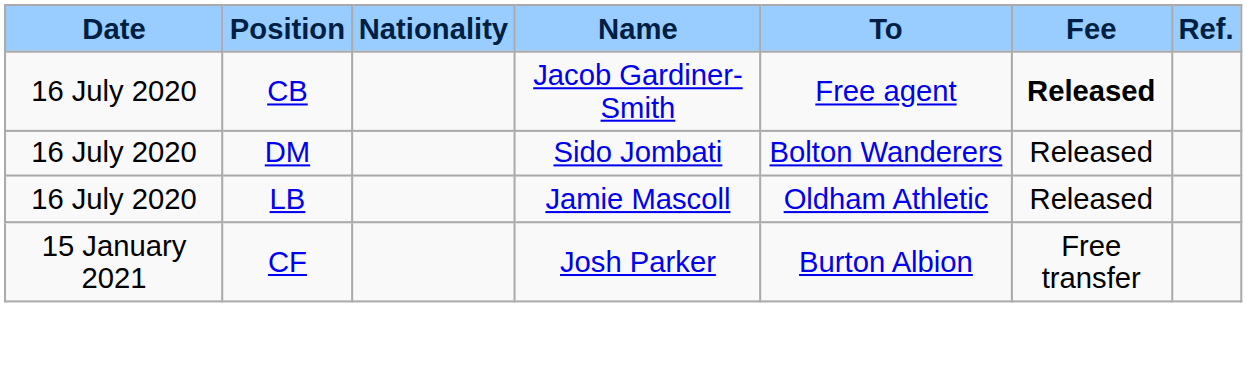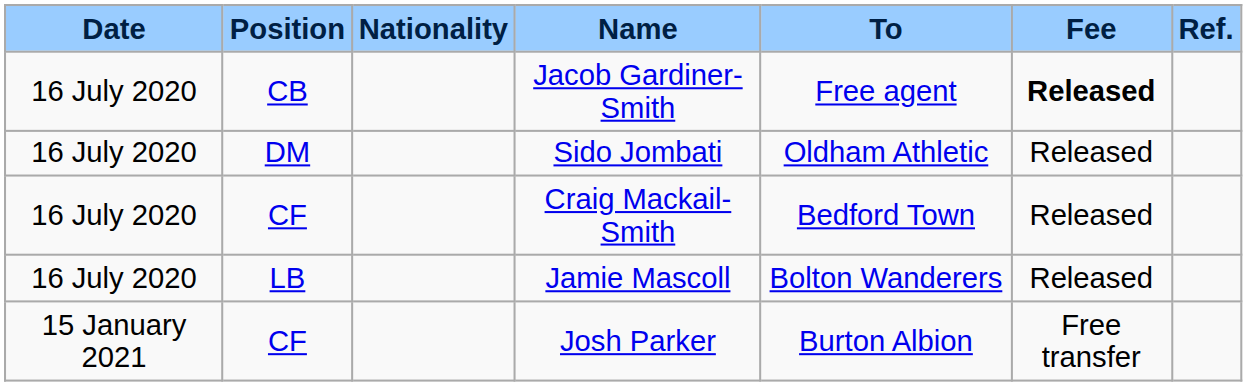 <table class="wikitable"  style="text-align:center; font-size:90%; ">
 <tr>
 <th style="background:#99ccff; color:#001f44; width:115px;">Date</th>
 <th style="background:#99ccff; color:#001f44; width:50px;">Position</th>
 <th style="background:#99ccff; color:#001f44; width:50px;">Nationality</th>
 <th style="background:#99ccff; color:#001f44; width:130px;">Name</th>
 <th style="background:#99ccff; color:#001f44; width:130px;">To</th>
 <th style="background:#99ccff; color:#001f44; width:75px;">Fee</th>
 <th style="background:#99ccff; color:#001f44; width:25px;">Ref.</th>
 </tr>
 <tr>
 <td>16 July 2020</td>
 <td><a href='#'>CB</a></td>
 <td></td>
 <td><a href='#'>Jacob Gardiner-Smith</a></td>
 <td><a href='#'>Free agent</a></td>
 <td><strong>Released</strong></td>
 <td></td>
 </tr>
 <tr>
 <td>16 July 2020</td>
 <td><a href='#'>DM</a></td>
 <td></td>
 <td><a href='#'>Sido Jombati</a></td>
-<td> <a href='#'>Bolton Wanderers</a></td>
+<td> <a href='#'>Oldham Athletic</a></td>
+<td>Released</td>
+<td></td>
+</tr>
+<tr>
+<td>16 July 2020</td>
+<td><a href='#'>CF</a></td>
+<td></td>
+<td><a href='#'>Craig Mackail-Smith</a></td>
+<td> <a href='#'>Bedford Town</a></td>
 <td>Released</td>
 <td></td>
 </tr>
 <tr>
 <td>16 July 2020</td>
 <td><a href='#'>LB</a></td>
 <td></td>
 <td><a href='#'>Jamie Mascoll</a></td>
-<td> <a href='#'>Oldham Athletic</a></td>
+<td> <a href='#'>Bolton Wanderers</a></td>
 <td>Released</td>
 <td></td>
 </tr>
 <tr>
 <td>15 January 2021</td>
 <td><a href='#'>CF</a></td>
 <td></td>
 <td><a href='#'>Josh Parker</a></td>
 <td> <a href='#'>Burton Albion</a></td>
 <td>Free transfer</td>
 <td></td>
 </tr>
 </table>
